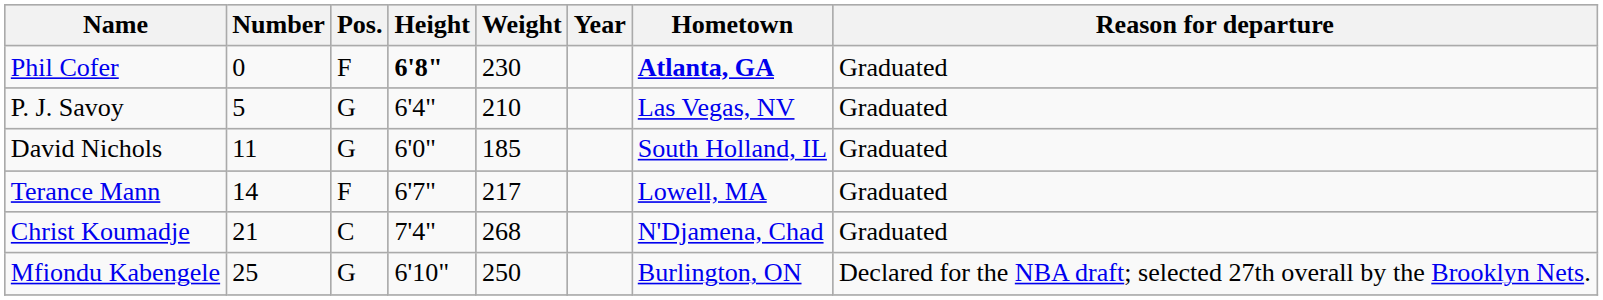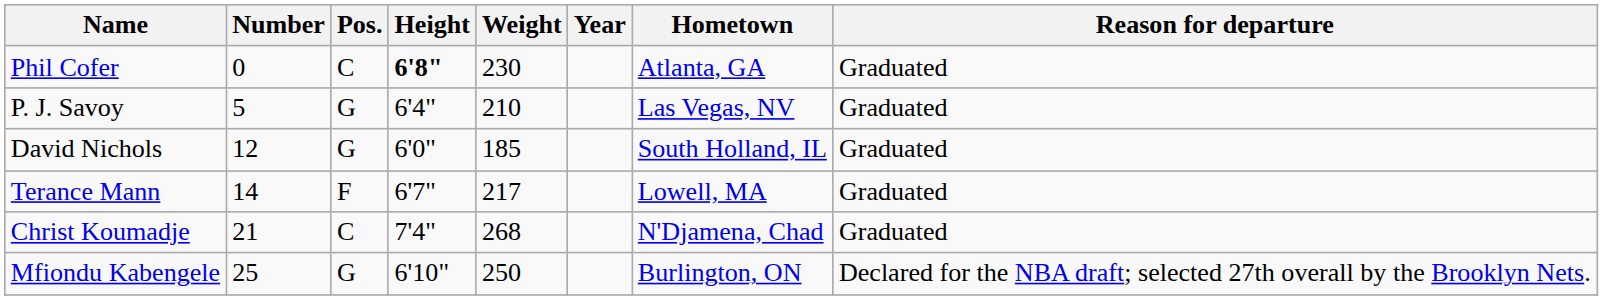 <table class="wikitable sortable" border="1">
 <tr>
 <th>Name</th>
 <th>Number</th>
 <th>Pos.</th>
 <th>Height</th>
 <th>Weight</th>
 <th>Year</th>
 <th>Hometown</th>
 <th class="unsortable">Reason for departure</th>
 </tr>
 <tr>
 <td><a href='#'>Phil Cofer</a></td>
 <td>0</td>
-<td>F</td>
+<td>C</td>
 <td><strong>6'8"</strong></td>
 <td>230</td>
 <td></td>
-<td><strong><a href='#'>Atlanta, GA</a></strong></td>
+<td><a href='#'>Atlanta, GA</a></td>
 <td>Graduated</td>
 </tr>
 <tr>
 <td>P. J. Savoy</td>
 <td>5</td>
 <td>G</td>
 <td>6'4"</td>
 <td>210</td>
 <td></td>
 <td><a href='#'>Las Vegas, NV</a></td>
 <td>Graduated</td>
 </tr>
 <tr>
 <td>David Nichols</td>
-<td>11</td>
+<td>12</td>
 <td>G</td>
 <td>6'0"</td>
 <td>185</td>
 <td></td>
 <td><a href='#'>South Holland, IL</a></td>
 <td>Graduated</td>
 </tr>
 <tr>
 <td><a href='#'>Terance Mann</a></td>
 <td>14</td>
 <td>F</td>
 <td>6'7"</td>
 <td>217</td>
 <td></td>
 <td><a href='#'>Lowell, MA</a></td>
 <td>Graduated</td>
 </tr>
 <tr>
 <td><a href='#'>Christ Koumadje</a></td>
 <td>21</td>
 <td>C</td>
 <td>7'4"</td>
 <td>268</td>
 <td></td>
 <td><a href='#'>N'Djamena, Chad</a></td>
 <td>Graduated</td>
 </tr>
 <tr>
 <td><a href='#'>Mfiondu Kabengele</a></td>
 <td>25</td>
 <td>G</td>
 <td>6'10"</td>
 <td>250</td>
 <td></td>
 <td><a href='#'>Burlington, ON</a></td>
 <td>Declared for the <a href='#'>NBA draft</a>; selected 27th overall by the <a href='#'>Brooklyn Nets</a>.</td>
 </tr>
 </table>
